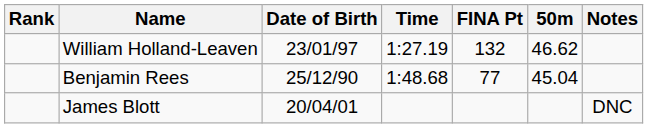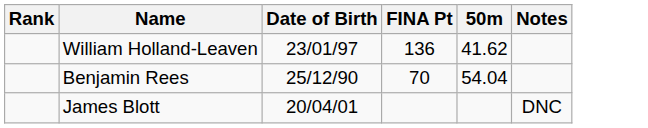 <table class="wikitable sortable" style="text-align:center">
 <tr>
 <th>Rank</th>
 <th>Name</th>
 <th>Date of Birth</th>
-<th>Time</th>
 <th>FINA Pt</th>
 <th>50m</th>
 <th>Notes</th>
 </tr>
 <tr>
 <td></td>
 <td align=left> William Holland-Leaven</td>
 <td>23/01/97</td>
-<td>1:27.19</td>
-<td>132</td>
-<td>46.62</td>
+<td>136</td>
+<td>41.62</td>
 <td></td>
 </tr>
 <tr>
 <td></td>
 <td align=left> Benjamin Rees</td>
 <td>25/12/90</td>
-<td>1:48.68</td>
-<td>77</td>
-<td>45.04</td>
+<td>70</td>
+<td>54.04</td>
 <td></td>
 </tr>
 <tr>
 <td></td>
 <td align=left> James Blott</td>
 <td>20/04/01</td>
 <td></td>
 <td></td>
-<td></td>
 <td>DNC</td>
 </tr>
 </table>
